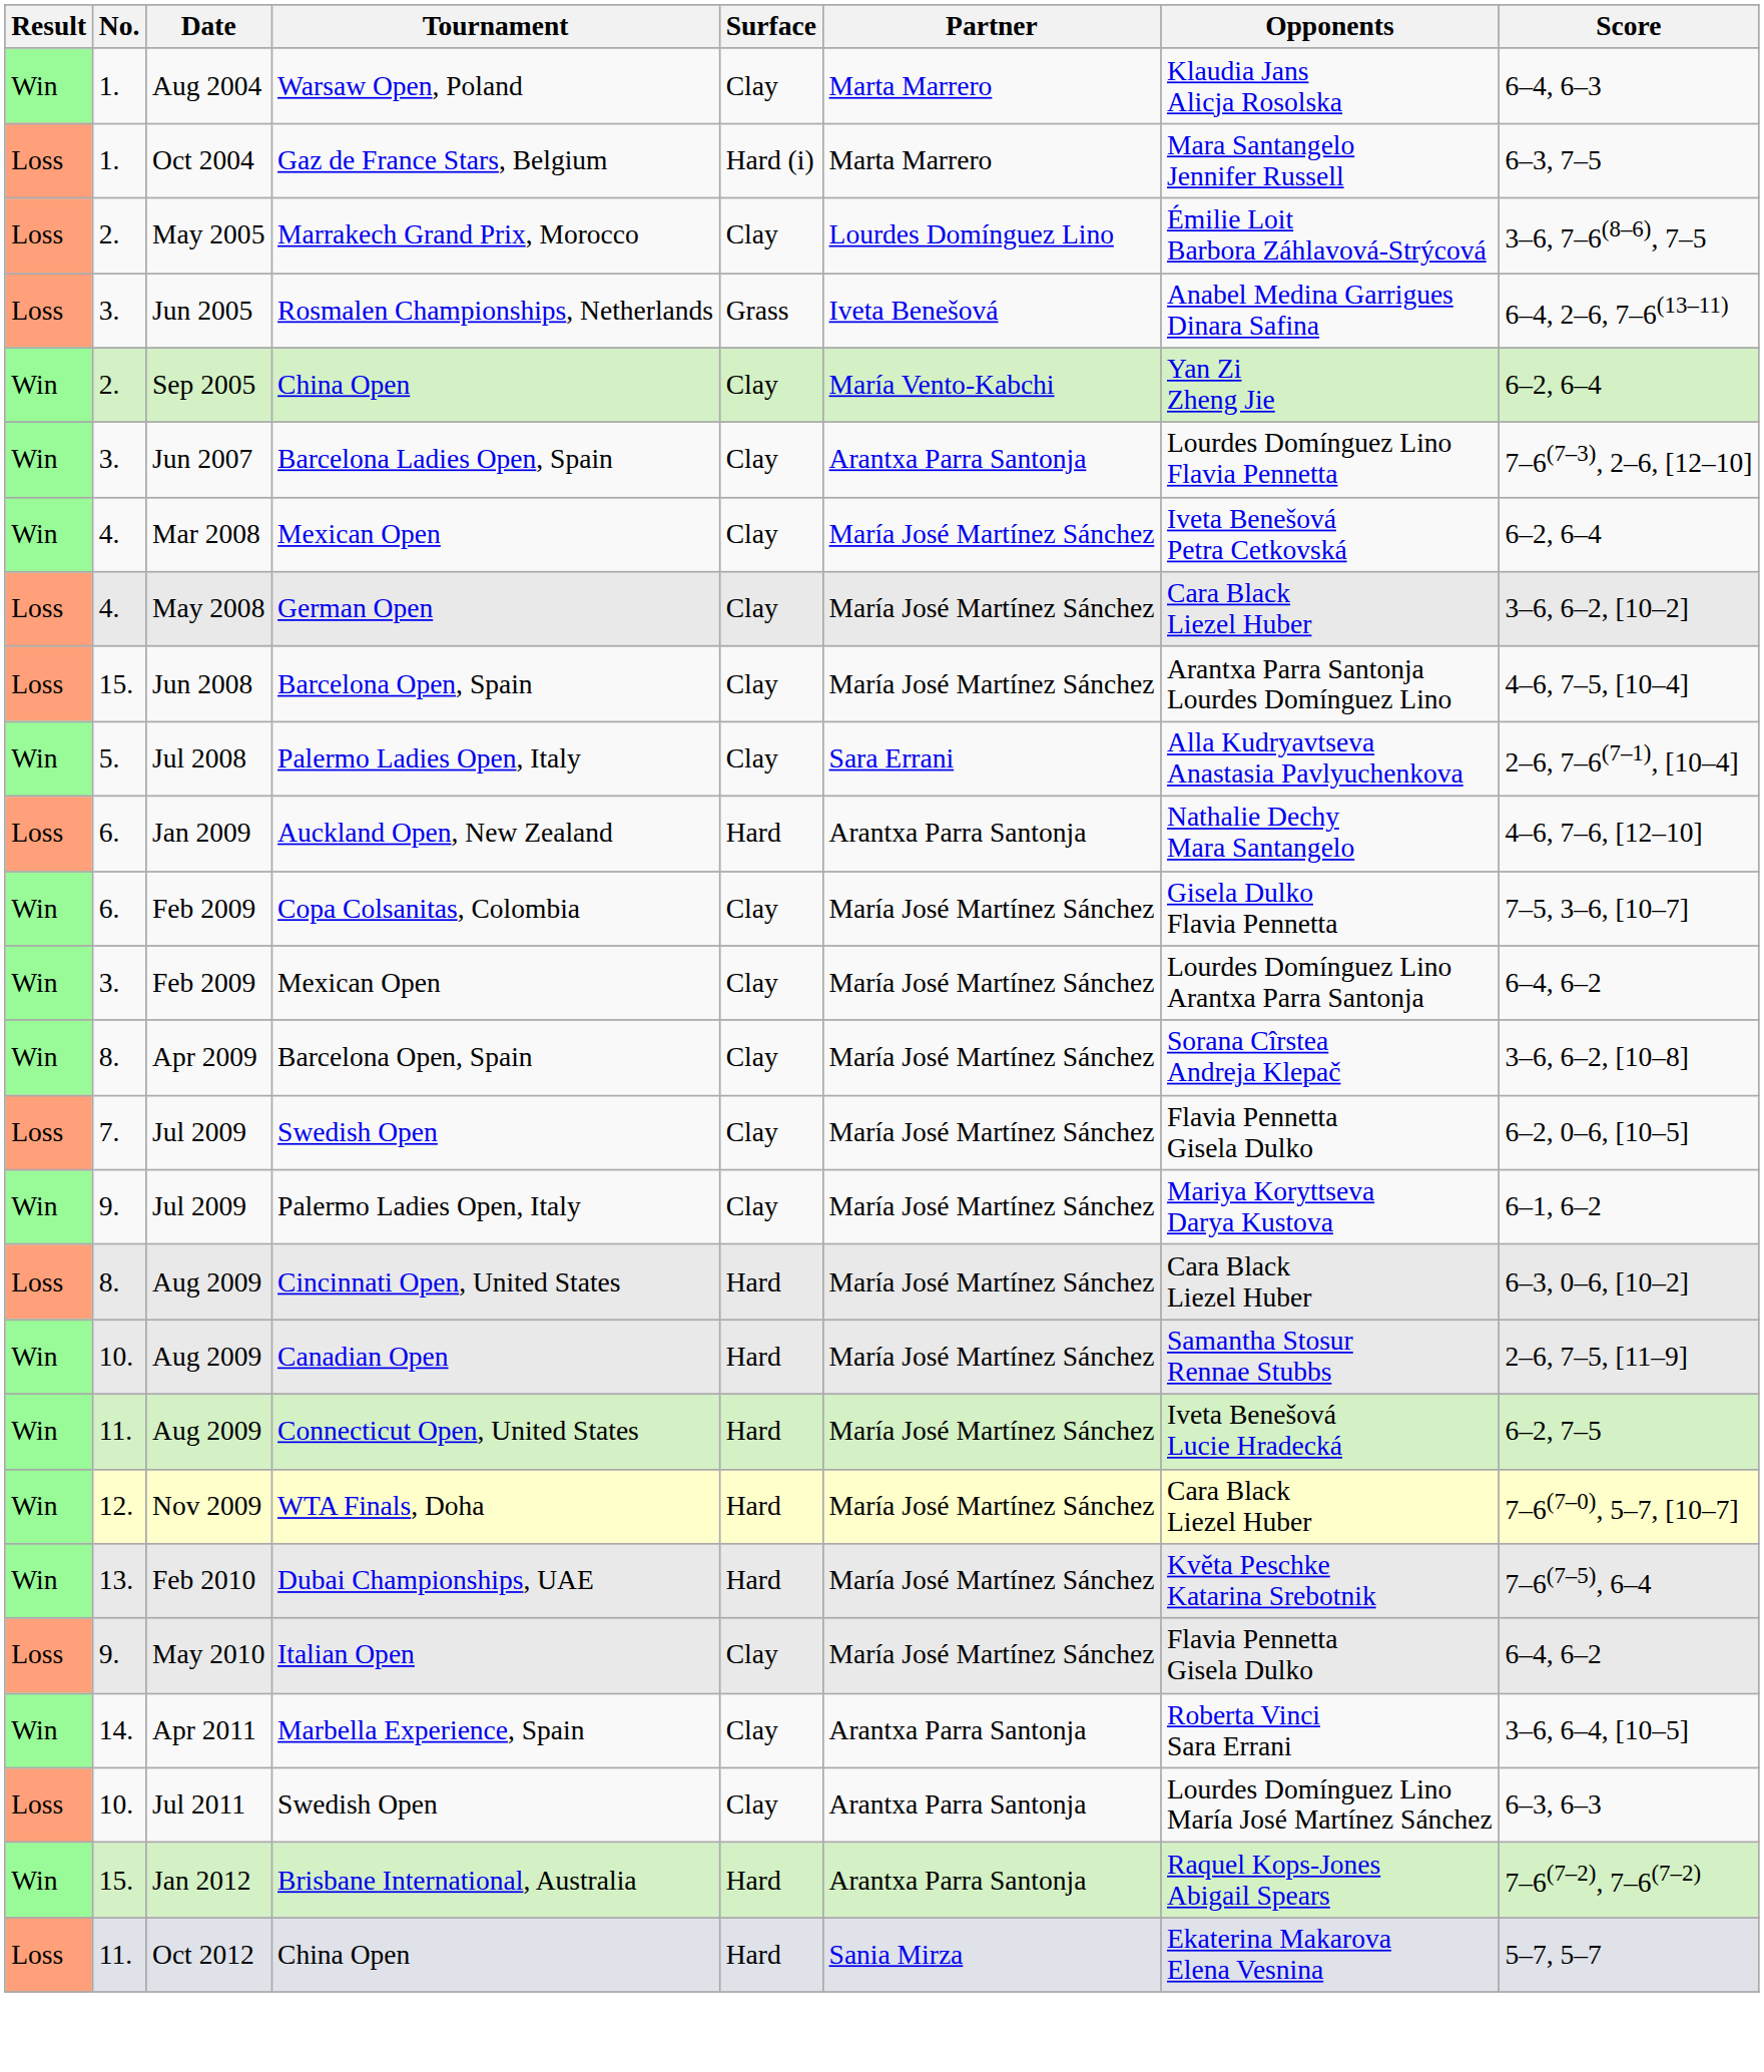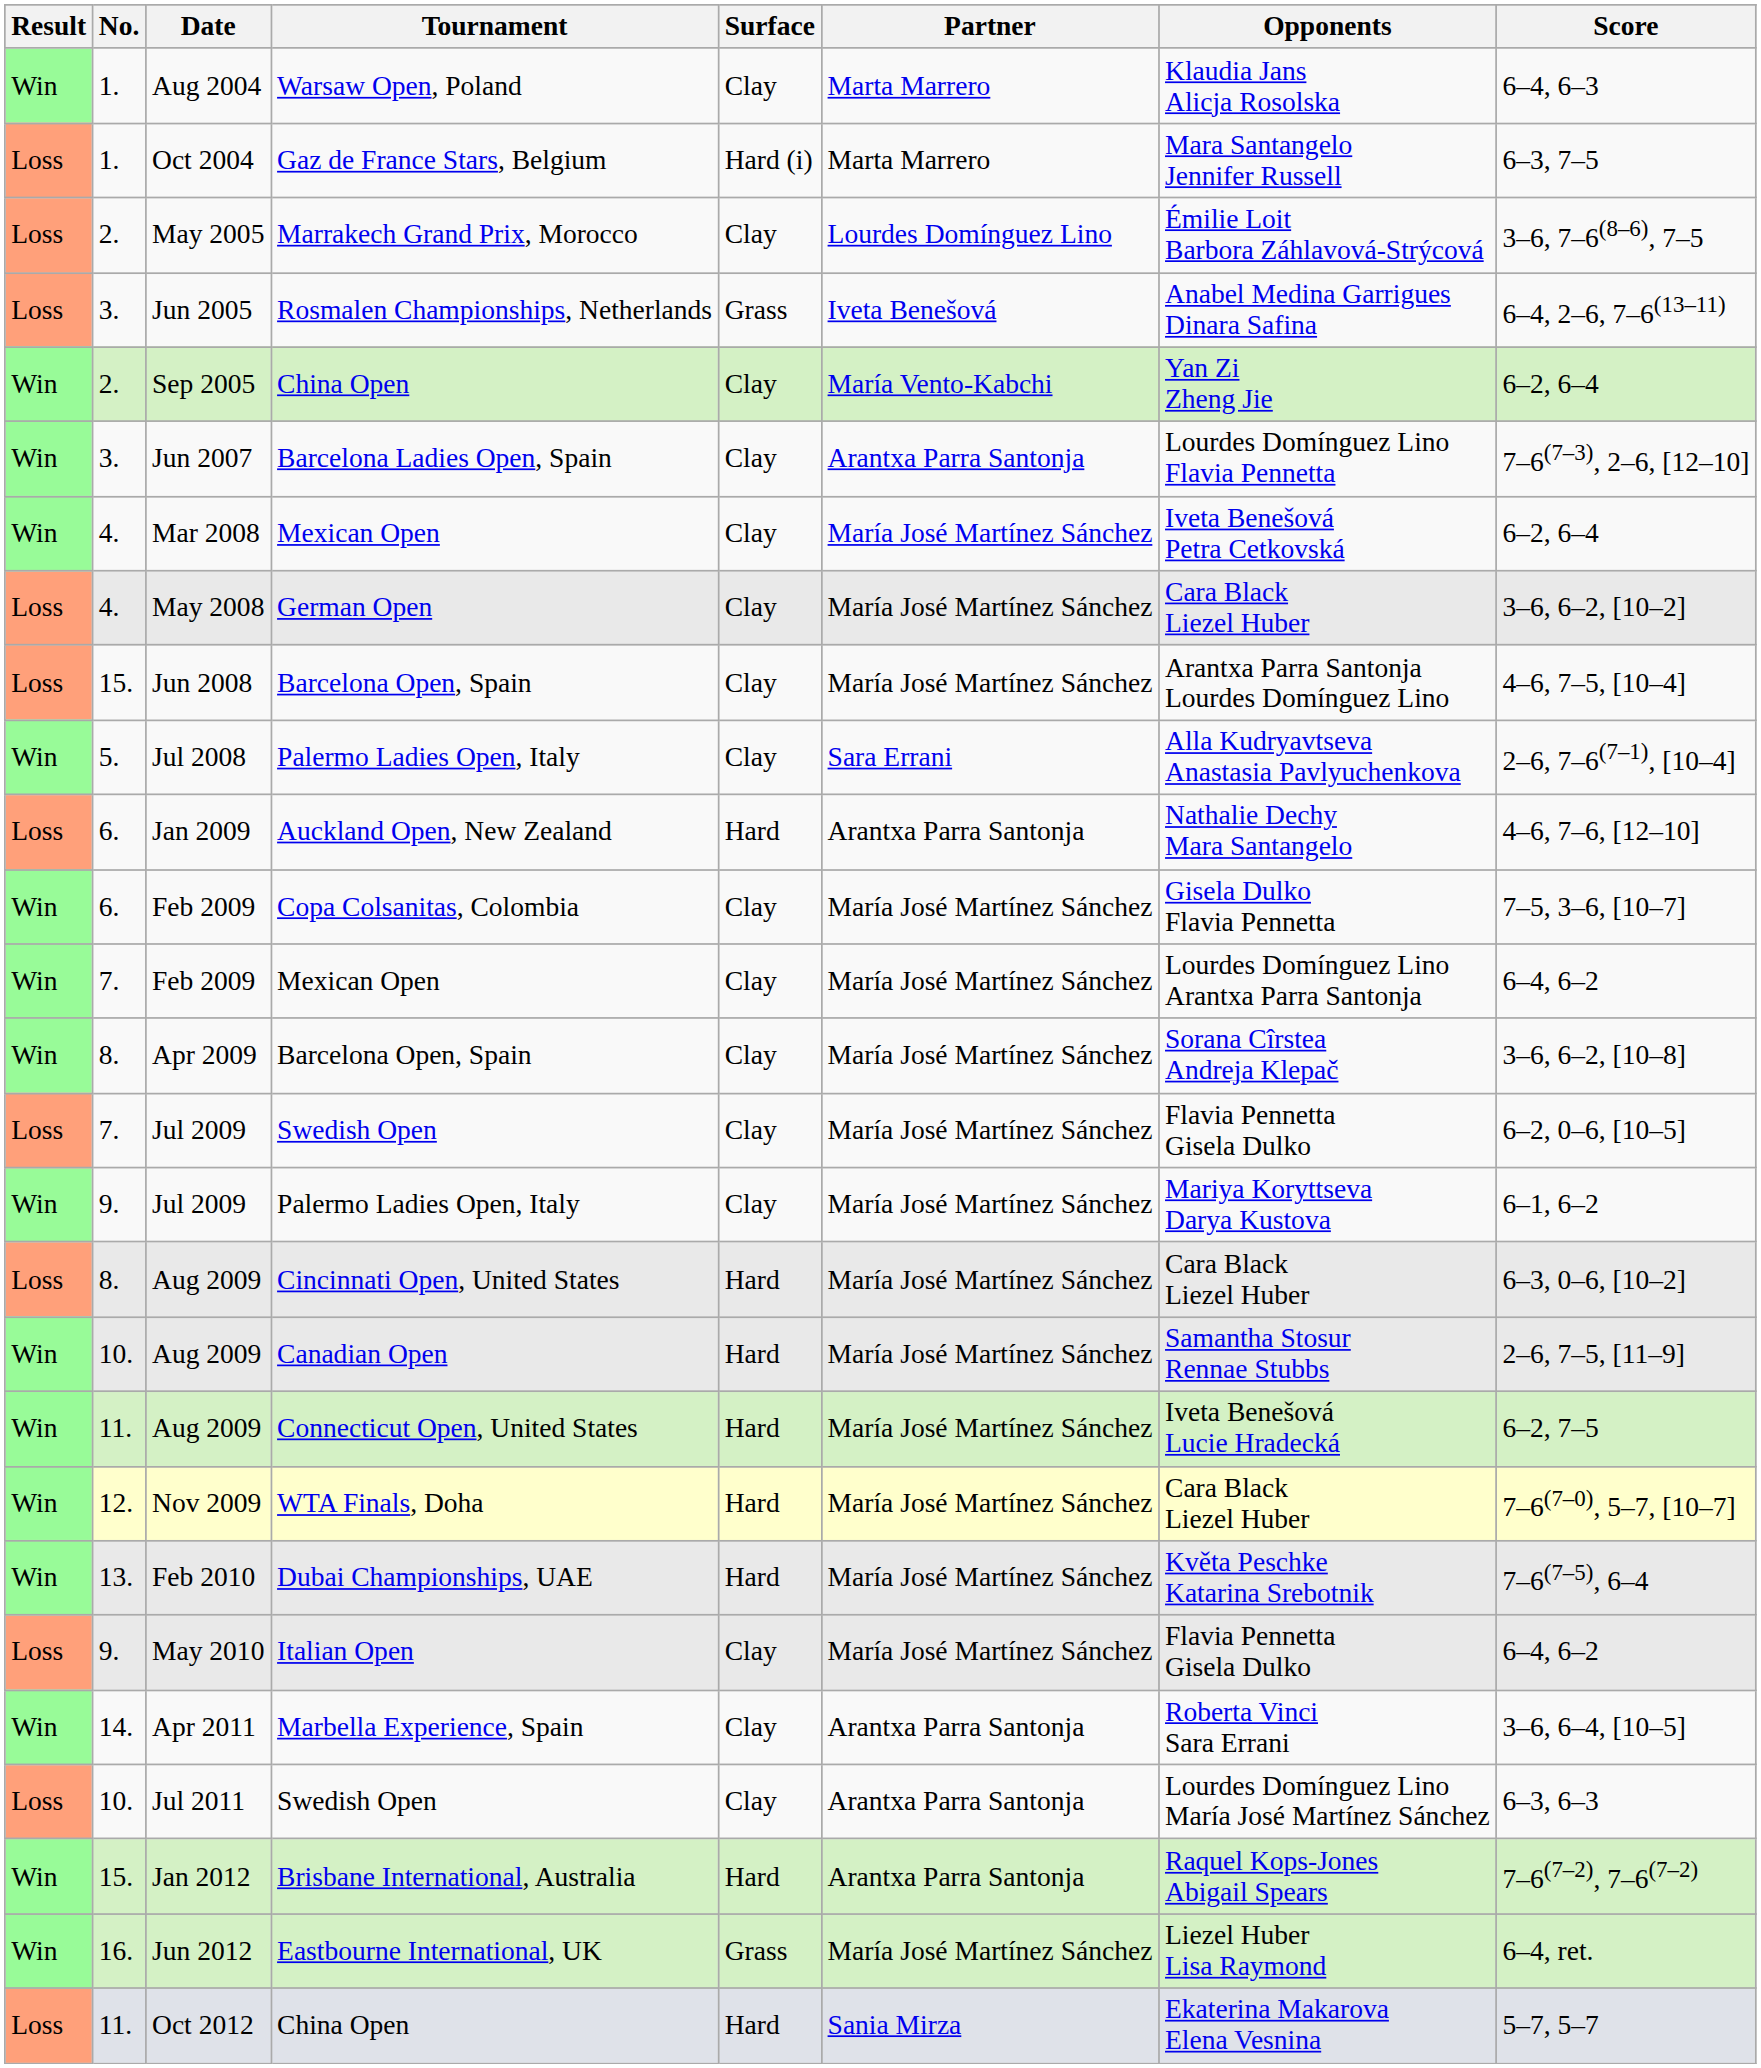 <table class="sortable wikitable">
 <tr>
 <th>Result</th>
 <th>No.</th>
 <th>Date</th>
 <th>Tournament</th>
 <th>Surface</th>
 <th>Partner</th>
 <th>Opponents</th>
 <th class="unsortable">Score</th>
 </tr>
 <tr>
 <td style="background:#98fb98;">Win</td>
 <td>1.</td>
 <td>Aug 2004</td>
 <td><a href='#'>Warsaw Open</a>, Poland</td>
 <td>Clay</td>
 <td> <a href='#'>Marta Marrero</a></td>
 <td> <a href='#'>Klaudia Jans</a> <br>  <a href='#'>Alicja Rosolska</a></td>
 <td>6–4, 6–3</td>
 </tr>
 <tr>
 <td style="background:#ffa07a;">Loss</td>
 <td>1.</td>
 <td>Oct 2004</td>
 <td><a href='#'>Gaz de France Stars</a>, Belgium</td>
 <td>Hard (i)</td>
 <td> Marta Marrero</td>
 <td> <a href='#'>Mara Santangelo</a> <br>  <a href='#'>Jennifer Russell</a></td>
 <td>6–3, 7–5</td>
 </tr>
 <tr>
 <td style="background:#ffa07a;">Loss</td>
 <td>2.</td>
 <td>May 2005</td>
 <td><a href='#'>Marrakech Grand Prix</a>, Morocco</td>
 <td>Clay</td>
 <td> <a href='#'>Lourdes Domínguez Lino</a></td>
 <td> <a href='#'>Émilie Loit</a> <br>  <a href='#'>Barbora Záhlavová-Strýcová</a></td>
 <td>3–6, 7–6<sup>(8–6)</sup>, 7–5</td>
 </tr>
 <tr>
 <td style="background:#ffa07a;">Loss</td>
 <td>3.</td>
 <td>Jun 2005</td>
 <td><a href='#'>Rosmalen Championships</a>, Netherlands</td>
 <td>Grass</td>
 <td> <a href='#'>Iveta Benešová</a></td>
 <td> <a href='#'>Anabel Medina Garrigues</a> <br>  <a href='#'>Dinara Safina</a></td>
 <td>6–4, 2–6, 7–6<sup>(13–11)</sup></td>
 </tr>
 <tr bgcolor="#d4f1c5">
 <td style="background:#98fb98;">Win</td>
 <td>2.</td>
 <td>Sep 2005</td>
 <td><a href='#'>China Open</a></td>
 <td>Clay</td>
 <td> <a href='#'>María Vento-Kabchi</a></td>
 <td> <a href='#'>Yan Zi</a> <br>  <a href='#'>Zheng Jie</a></td>
 <td>6–2, 6–4</td>
 </tr>
 <tr>
 <td style="background:#98fb98;">Win</td>
 <td>3.</td>
 <td>Jun 2007</td>
 <td><a href='#'>Barcelona Ladies Open</a>, Spain</td>
 <td>Clay</td>
 <td> <a href='#'>Arantxa Parra Santonja</a></td>
 <td> Lourdes Domínguez Lino <br>  <a href='#'>Flavia Pennetta</a></td>
 <td>7–6<sup>(7–3)</sup>, 2–6, [12–10]</td>
 </tr>
 <tr>
 <td style="background:#98fb98;">Win</td>
 <td>4.</td>
 <td>Mar 2008</td>
 <td><a href='#'>Mexican Open</a></td>
 <td>Clay</td>
 <td> <a href='#'>María José Martínez Sánchez</a></td>
 <td> <a href='#'>Iveta Benešová</a> <br>  <a href='#'>Petra Cetkovská</a></td>
 <td>6–2, 6–4</td>
 </tr>
 <tr bgcolor="#e9e9e9">
 <td style="background:#ffa07a;">Loss</td>
 <td>4.</td>
 <td>May 2008</td>
 <td><a href='#'>German Open</a></td>
 <td>Clay</td>
 <td> María José Martínez Sánchez</td>
 <td> <a href='#'>Cara Black</a> <br>  <a href='#'>Liezel Huber</a></td>
 <td>3–6, 6–2, [10–2]</td>
 </tr>
 <tr>
 <td style="background:#ffa07a;">Loss</td>
 <td>15.</td>
 <td>Jun 2008</td>
 <td><a href='#'>Barcelona Open</a>, Spain</td>
 <td>Clay</td>
 <td> María José Martínez Sánchez</td>
 <td> Arantxa Parra Santonja <br>  Lourdes Domínguez Lino</td>
 <td>4–6, 7–5, [10–4]</td>
 </tr>
 <tr>
 <td style="background:#98fb98;">Win</td>
 <td>5.</td>
 <td>Jul 2008</td>
 <td><a href='#'>Palermo Ladies Open</a>, Italy</td>
 <td>Clay</td>
 <td> <a href='#'>Sara Errani</a></td>
 <td> <a href='#'>Alla Kudryavtseva</a> <br>  <a href='#'>Anastasia Pavlyuchenkova</a></td>
 <td>2–6, 7–6<sup>(7–1)</sup>, [10–4]</td>
 </tr>
 <tr>
 <td style="background:#ffa07a;">Loss</td>
 <td>6.</td>
 <td>Jan 2009</td>
 <td><a href='#'>Auckland Open</a>, New Zealand</td>
 <td>Hard</td>
 <td> Arantxa Parra Santonja</td>
 <td> <a href='#'>Nathalie Dechy</a> <br>  <a href='#'>Mara Santangelo</a></td>
 <td>4–6, 7–6, [12–10]</td>
 </tr>
 <tr>
 <td style="background:#98fb98;">Win</td>
 <td>6.</td>
 <td>Feb 2009</td>
 <td><a href='#'>Copa Colsanitas</a>, Colombia</td>
 <td>Clay</td>
 <td> María José Martínez Sánchez</td>
 <td> <a href='#'>Gisela Dulko</a> <br>  Flavia Pennetta</td>
 <td>7–5, 3–6, [10–7]</td>
 </tr>
 <tr>
 <td style="background:#98fb98;">Win</td>
-<td>3.</td>
+<td>7.</td>
 <td>Feb 2009</td>
 <td>Mexican Open</td>
 <td>Clay</td>
 <td> María José Martínez Sánchez</td>
 <td> Lourdes Domínguez Lino <br>  Arantxa Parra Santonja</td>
 <td>6–4, 6–2</td>
 </tr>
 <tr>
 <td style="background:#98fb98;">Win</td>
 <td>8.</td>
 <td>Apr 2009</td>
 <td>Barcelona Open, Spain</td>
 <td>Clay</td>
 <td> María José Martínez Sánchez</td>
 <td> <a href='#'>Sorana Cîrstea</a> <br>  <a href='#'>Andreja Klepač</a></td>
 <td>3–6, 6–2, [10–8]</td>
 </tr>
 <tr>
 <td style="background:#ffa07a;">Loss</td>
 <td>7.</td>
 <td>Jul 2009</td>
 <td><a href='#'>Swedish Open</a></td>
 <td>Clay</td>
 <td> María José Martínez Sánchez</td>
 <td> Flavia Pennetta <br>  Gisela Dulko</td>
 <td>6–2, 0–6, [10–5]</td>
 </tr>
 <tr>
 <td style="background:#98fb98;">Win</td>
 <td>9.</td>
 <td>Jul 2009</td>
 <td>Palermo Ladies Open, Italy</td>
 <td>Clay</td>
 <td> María José Martínez Sánchez</td>
 <td> <a href='#'>Mariya Koryttseva</a> <br>  <a href='#'>Darya Kustova</a></td>
 <td>6–1, 6–2</td>
 </tr>
 <tr bgcolor="#e9e9e9">
 <td style="background:#ffa07a;">Loss</td>
 <td>8.</td>
 <td>Aug 2009</td>
 <td><a href='#'>Cincinnati Open</a>, United States</td>
 <td>Hard</td>
 <td> María José Martínez Sánchez</td>
 <td> Cara Black <br>  Liezel Huber</td>
 <td>6–3, 0–6, [10–2]</td>
 </tr>
 <tr bgcolor="#e9e9e9">
 <td style="background:#98fb98;">Win</td>
 <td>10.</td>
 <td>Aug 2009</td>
 <td><a href='#'>Canadian Open</a></td>
 <td>Hard</td>
 <td> María José Martínez Sánchez</td>
 <td> <a href='#'>Samantha Stosur</a> <br>  <a href='#'>Rennae Stubbs</a></td>
 <td>2–6, 7–5, [11–9]</td>
 </tr>
 <tr bgcolor="#d4f1c5">
 <td style="background:#98fb98;">Win</td>
 <td>11.</td>
 <td>Aug 2009</td>
 <td><a href='#'>Connecticut Open</a>, United States</td>
 <td>Hard</td>
 <td> María José Martínez Sánchez</td>
 <td> Iveta Benešová <br>  <a href='#'>Lucie Hradecká</a></td>
 <td>6–2, 7–5</td>
 </tr>
 <tr bgcolor="#ffffcc">
 <td style="background:#98fb98;">Win</td>
 <td>12.</td>
 <td>Nov 2009</td>
 <td><a href='#'>WTA Finals</a>, Doha</td>
 <td>Hard</td>
 <td> María José Martínez Sánchez</td>
 <td> Cara Black <br>  Liezel Huber</td>
 <td>7–6<sup>(7–0)</sup>, 5–7, [10–7]</td>
 </tr>
 <tr bgcolor="#e9e9e9">
 <td style="background:#98fb98;">Win</td>
 <td>13.</td>
 <td>Feb 2010</td>
 <td><a href='#'>Dubai Championships</a>, UAE</td>
 <td>Hard</td>
 <td> María José Martínez Sánchez</td>
 <td> <a href='#'>Květa Peschke</a> <br>  <a href='#'>Katarina Srebotnik</a></td>
 <td>7–6<sup>(7–5)</sup>, 6–4</td>
 </tr>
 <tr bgcolor="#e9e9e9">
 <td style="background:#ffa07a;">Loss</td>
 <td>9.</td>
 <td>May 2010</td>
 <td><a href='#'>Italian Open</a></td>
 <td>Clay</td>
 <td> María José Martínez Sánchez</td>
 <td> Flavia Pennetta <br>  Gisela Dulko</td>
 <td>6–4, 6–2</td>
 </tr>
 <tr>
 <td style="background:#98fb98;">Win</td>
 <td>14.</td>
 <td>Apr 2011</td>
 <td><a href='#'>Marbella Experience</a>, Spain</td>
 <td>Clay</td>
 <td> Arantxa Parra Santonja</td>
 <td> <a href='#'>Roberta Vinci</a> <br>  Sara Errani</td>
 <td>3–6, 6–4, [10–5]</td>
 </tr>
 <tr>
 <td style="background:#ffa07a;">Loss</td>
 <td>10.</td>
 <td>Jul 2011</td>
 <td>Swedish Open</td>
 <td>Clay</td>
 <td> Arantxa Parra Santonja</td>
 <td> Lourdes Domínguez Lino <br>  María José Martínez Sánchez</td>
 <td>6–3, 6–3</td>
 </tr>
 <tr bgcolor="#d4f1c5">
 <td style="background:#98fb98;">Win</td>
 <td>15.</td>
 <td>Jan 2012</td>
 <td><a href='#'>Brisbane International</a>, Australia</td>
 <td>Hard</td>
 <td> Arantxa Parra Santonja</td>
 <td> <a href='#'>Raquel Kops-Jones</a> <br>  <a href='#'>Abigail Spears</a></td>
 <td>7–6<sup>(7–2)</sup>, 7–6<sup>(7–2)</sup></td>
 </tr>
+<tr bgcolor="#d4f1c5">
+<td style="background:#98fb98;">Win</td>
+<td>16.</td>
+<td>Jun 2012</td>
+<td><a href='#'>Eastbourne International</a>, UK</td>
+<td>Grass</td>
+<td> María José Martínez Sánchez</td>
+<td> Liezel Huber <br>  <a href='#'>Lisa Raymond</a></td>
+<td>6–4, ret.</td>
+</tr>
 <tr bgcolor=dfe2e9>
 <td style="background:#ffa07a;">Loss</td>
 <td>11.</td>
 <td>Oct 2012</td>
 <td>China Open</td>
 <td>Hard</td>
 <td> <a href='#'>Sania Mirza</a></td>
 <td> <a href='#'>Ekaterina Makarova</a> <br>  <a href='#'>Elena Vesnina</a></td>
 <td>5–7, 5–7</td>
 </tr>
 </table>
